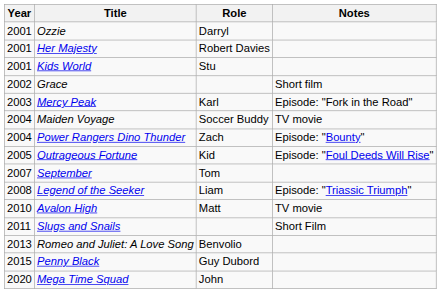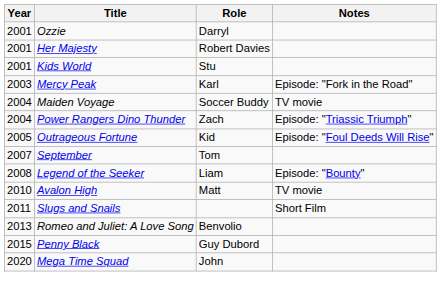 <table class="wikitable sortable">
 <tr>
 <th>Year</th>
 <th>Title</th>
 <th>Role</th>
 <th class="unsortable">Notes</th>
 </tr>
 <tr>
 <td>2001</td>
 <td><em>Ozzie</em></td>
 <td>Darryl</td>
 <td></td>
 </tr>
 <tr>
 <td>2001</td>
 <td><em><a href='#'>Her Majesty</a></em></td>
 <td>Robert Davies</td>
 <td></td>
 </tr>
 <tr>
 <td>2001</td>
 <td><em><a href='#'>Kids World</a></em></td>
 <td>Stu</td>
 <td></td>
 </tr>
 <tr>
-<td>2002</td>
-<td><em>Grace</em></td>
-<td></td>
-<td>Short film</td>
-</tr>
-<tr>
 <td>2003</td>
 <td><em><a href='#'>Mercy Peak</a></em></td>
 <td>Karl</td>
 <td>Episode: "Fork in the Road"</td>
 </tr>
 <tr>
 <td>2004</td>
 <td><em>Maiden Voyage</em></td>
 <td>Soccer Buddy</td>
 <td>TV movie</td>
 </tr>
 <tr>
 <td>2004</td>
 <td><em><a href='#'>Power Rangers Dino Thunder</a></em></td>
 <td>Zach</td>
-<td>Episode: "<a href='#'>Bounty</a>"</td>
+<td>Episode: "<a href='#'>Triassic Triumph</a>"</td>
 </tr>
 <tr>
 <td>2005</td>
 <td><em><a href='#'>Outrageous Fortune</a></em></td>
 <td>Kid</td>
 <td>Episode: "<a href='#'>Foul Deeds Will Rise</a>"</td>
 </tr>
 <tr>
 <td>2007</td>
 <td><em><a href='#'>September</a></em></td>
 <td>Tom</td>
 <td></td>
 </tr>
 <tr>
 <td>2008</td>
 <td><em><a href='#'>Legend of the Seeker</a></em></td>
 <td>Liam</td>
-<td>Episode: "<a href='#'>Triassic Triumph</a>"</td>
+<td>Episode: "<a href='#'>Bounty</a>"</td>
 </tr>
 <tr>
 <td>2010</td>
 <td><em><a href='#'>Avalon High</a></em></td>
 <td>Matt</td>
 <td>TV movie</td>
 </tr>
 <tr>
 <td>2011</td>
 <td><em><a href='#'>Slugs and Snails</a></em></td>
 <td></td>
 <td>Short Film</td>
 </tr>
 <tr>
 <td>2013</td>
 <td><em>Romeo and Juliet: A Love Song</em></td>
 <td>Benvolio</td>
 <td></td>
 </tr>
 <tr>
 <td>2015</td>
 <td><em><a href='#'>Penny Black</a></em></td>
 <td>Guy Dubord</td>
 <td></td>
 </tr>
 <tr>
 <td>2020</td>
 <td><a href='#'><em>Mega Time Squad</em></a></td>
 <td>John</td>
 <td></td>
 </tr>
 </table>
